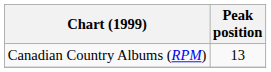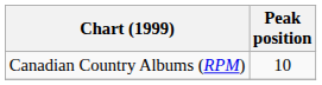 <table class="wikitable">
 <tr>
 <th>Chart (1999)</th>
 <th>Peak<br>position</th>
 </tr>
 <tr>
 <td>Canadian Country Albums (<em><a href='#'>RPM</a></em>)</td>
-<td align="center">13</td>
+<td align="center">10</td>
 </tr>
 <tr>
 </tr>
 <tr>
 </tr>
 </table>
